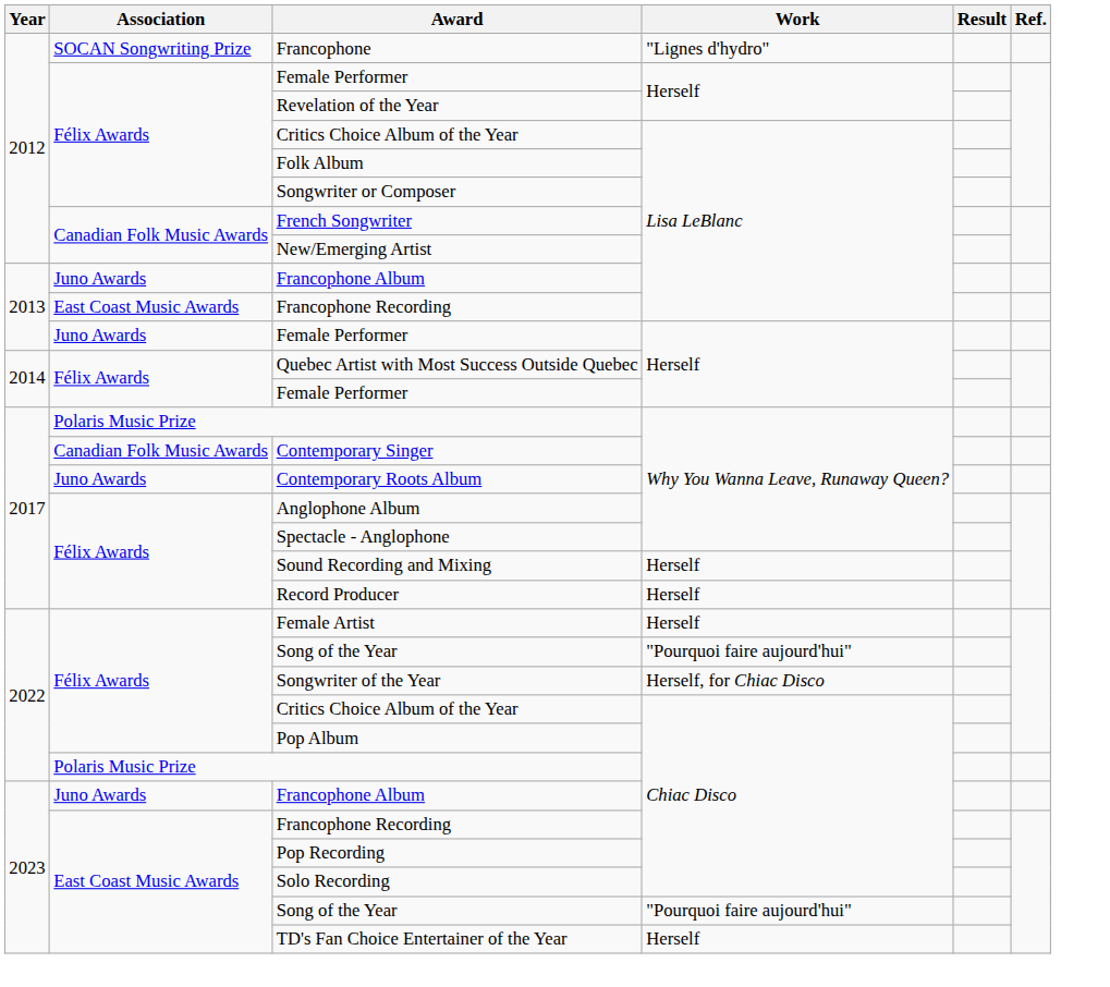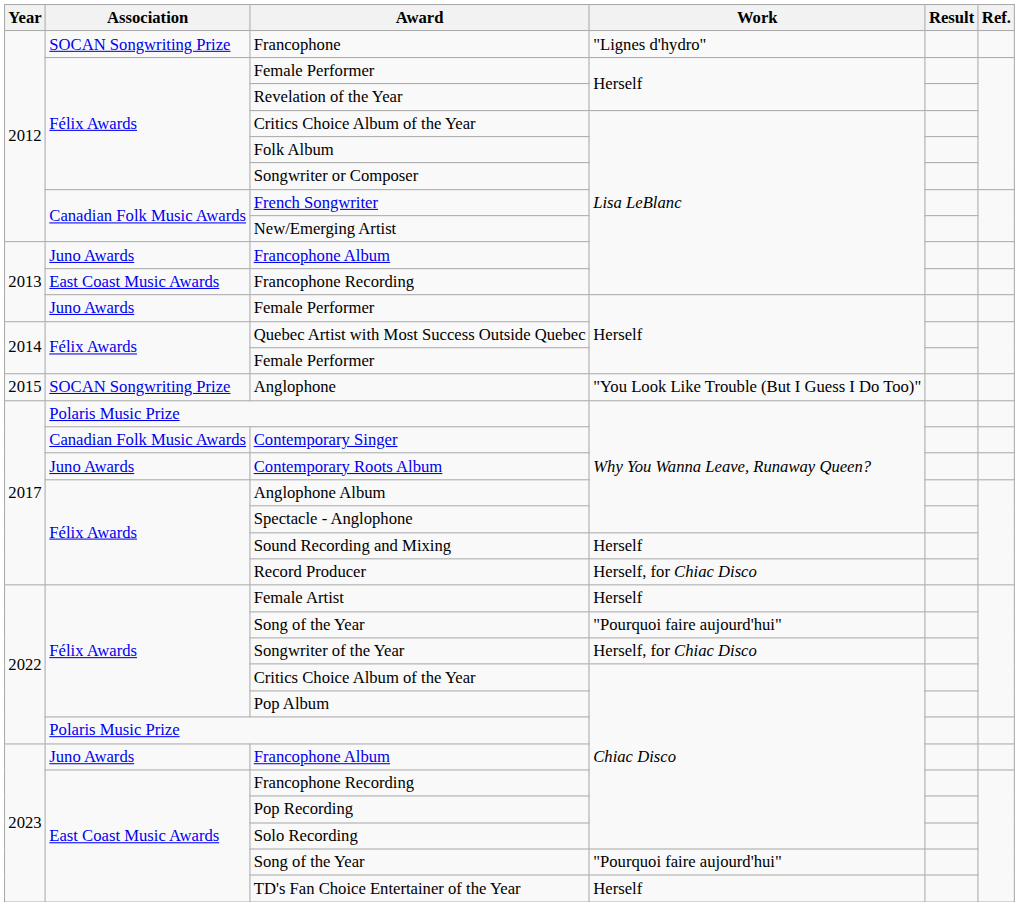 <table class="wikitable">
 <tr>
 <th>Year</th>
 <th>Association</th>
 <th>Award</th>
 <th>Work</th>
 <th>Result</th>
 <th>Ref.</th>
 </tr>
 <tr>
 <td rowspan="8">2012</td>
 <td><a href='#'>SOCAN Songwriting Prize</a></td>
 <td>Francophone</td>
 <td>"Lignes d'hydro" </td>
 <td></td>
 <td></td>
 </tr>
 <tr>
 <td rowspan="5"><a href='#'>Félix Awards</a></td>
 <td>Female Performer</td>
 <td rowspan="2">Herself</td>
 <td></td>
 <td rowspan="5"></td>
 </tr>
 <tr>
 <td>Revelation of the Year</td>
 <td></td>
 </tr>
 <tr>
 <td>Critics Choice Album of the Year</td>
 <td rowspan="7"><em>Lisa LeBlanc</em></td>
 <td></td>
 </tr>
 <tr>
 <td>Folk Album</td>
 <td></td>
 </tr>
 <tr>
 <td>Songwriter or Composer</td>
 <td></td>
 </tr>
 <tr>
 <td rowspan="2"><a href='#'>Canadian Folk Music Awards</a></td>
 <td><a href='#'>French Songwriter</a></td>
 <td></td>
 <td rowspan="2"></td>
 </tr>
 <tr>
 <td>New/Emerging Artist</td>
 <td></td>
 </tr>
 <tr>
 <td rowspan="3">2013</td>
 <td><a href='#'>Juno Awards</a></td>
 <td><a href='#'>Francophone Album</a></td>
 <td></td>
 <td></td>
 </tr>
 <tr>
 <td><a href='#'>East Coast Music Awards</a></td>
 <td>Francophone Recording</td>
 <td></td>
 <td></td>
 </tr>
 <tr>
 <td><a href='#'>Juno Awards</a></td>
 <td>Female Performer</td>
 <td rowspan="3">Herself</td>
 <td></td>
 <td></td>
 </tr>
 <tr>
 <td rowspan="2">2014</td>
 <td rowspan="2"><a href='#'>Félix Awards</a></td>
 <td>Quebec Artist with Most Success Outside Quebec</td>
 <td></td>
 <td rowspan="2"></td>
 </tr>
 <tr>
 <td>Female Performer</td>
 <td></td>
 </tr>
 <tr>
+<td>2015</td>
+<td><a href='#'>SOCAN Songwriting Prize</a></td>
+<td>Anglophone</td>
+<td>"You Look Like Trouble (But I Guess I Do Too)"</td>
+<td></td>
+<td></td>
+</tr>
+<tr>
 <td rowspan="7">2017</td>
 <td colspan="2"><a href='#'>Polaris Music Prize</a></td>
 <td rowspan="5"><em>Why You Wanna Leave, Runaway Queen?</em></td>
 <td></td>
 <td></td>
 </tr>
 <tr>
 <td><a href='#'>Canadian Folk Music Awards</a></td>
 <td><a href='#'>Contemporary Singer</a></td>
 <td></td>
 <td></td>
 </tr>
 <tr>
 <td><a href='#'>Juno Awards</a></td>
 <td><a href='#'>Contemporary Roots Album</a></td>
 <td></td>
 <td></td>
 </tr>
 <tr>
 <td rowspan="4"><a href='#'>Félix Awards</a></td>
 <td>Anglophone Album</td>
 <td></td>
 <td rowspan="4"></td>
 </tr>
 <tr>
 <td>Spectacle - Anglophone</td>
 <td></td>
 </tr>
 <tr>
 <td>Sound Recording and Mixing</td>
 <td>Herself </td>
 <td></td>
 </tr>
 <tr>
 <td>Record Producer</td>
-<td>Herself</td>
+<td>Herself, for <em>Chiac Disco</em></td>
 <td></td>
 </tr>
 <tr>
 <td rowspan="6">2022</td>
 <td rowspan="5"><a href='#'>Félix Awards</a></td>
 <td>Female Artist</td>
 <td>Herself</td>
 <td></td>
 <td rowspan="5"></td>
 </tr>
 <tr>
 <td>Song of the Year</td>
 <td>"Pourquoi faire aujourd'hui"</td>
 <td></td>
 </tr>
 <tr>
 <td>Songwriter of the Year</td>
 <td>Herself, for <em>Chiac Disco</em></td>
 <td></td>
 </tr>
 <tr>
 <td>Critics Choice Album of the Year</td>
 <td rowspan="7"><em>Chiac Disco</em></td>
 <td></td>
 </tr>
 <tr>
 <td>Pop Album</td>
 <td></td>
 </tr>
 <tr>
 <td colspan="2"><a href='#'>Polaris Music Prize</a></td>
 <td></td>
 <td></td>
 </tr>
 <tr>
 <td rowspan="6">2023</td>
 <td><a href='#'>Juno Awards</a></td>
 <td><a href='#'>Francophone Album</a></td>
 <td></td>
 <td></td>
 </tr>
 <tr>
 <td rowspan="5"><a href='#'>East Coast Music Awards</a></td>
 <td>Francophone Recording</td>
 <td></td>
 <td rowspan="5"><br></td>
 </tr>
 <tr>
 <td>Pop Recording</td>
 <td></td>
 </tr>
 <tr>
 <td>Solo Recording</td>
 <td></td>
 </tr>
 <tr>
 <td>Song of the Year</td>
 <td>"Pourquoi faire aujourd'hui"</td>
 <td></td>
 </tr>
 <tr>
 <td>TD's Fan Choice Entertainer of the Year</td>
 <td>Herself</td>
 <td></td>
 </tr>
 </table>
